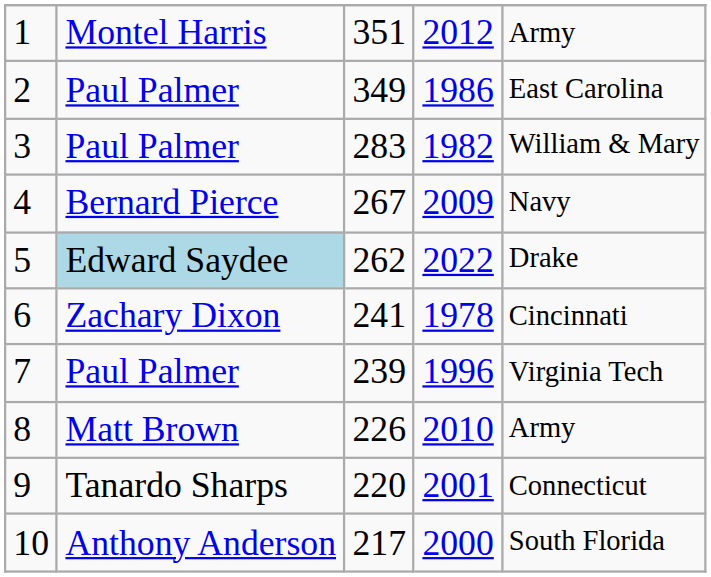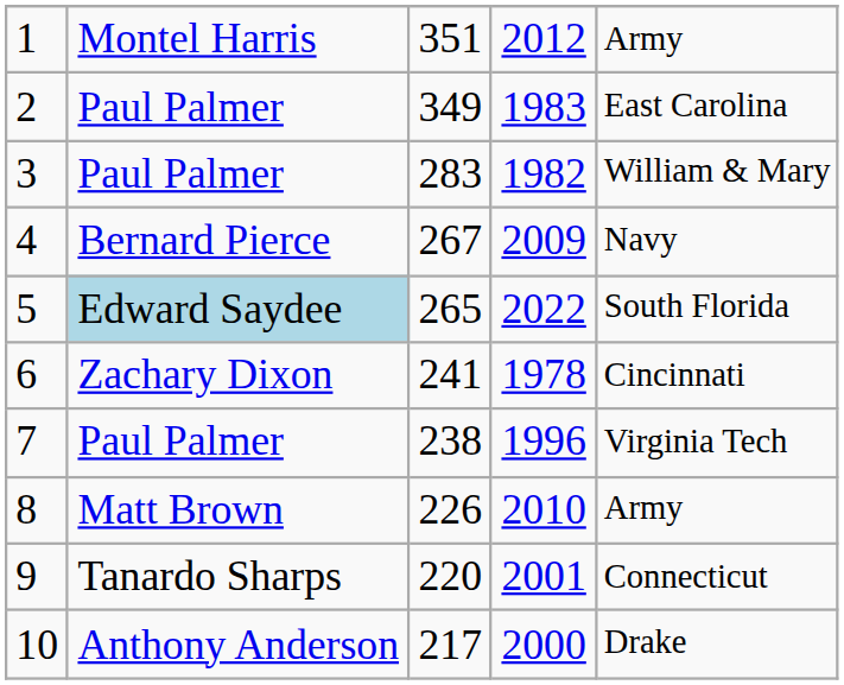 <table class="wikitable">
 <tr>
 </tr>
 <tr>
 <td>1</td>
 <td><a href='#'>Montel Harris</a></td>
 <td>351</td>
 <td><a href='#'>2012</a></td>
 <td style="font-size:80%;">Army</td>
 </tr>
 <tr>
 <td>2</td>
 <td><a href='#'>Paul Palmer</a></td>
 <td>349</td>
-<td><a href='#'>1986</a></td>
+<td><a href='#'>1983</a></td>
 <td style="font-size:80%;">East Carolina</td>
 </tr>
 <tr>
 <td>3</td>
 <td><a href='#'>Paul Palmer</a></td>
 <td>283</td>
 <td><a href='#'>1982</a></td>
 <td style="font-size:80%;">William & Mary</td>
 </tr>
 <tr>
 <td>4</td>
 <td><a href='#'>Bernard Pierce</a></td>
 <td>267</td>
 <td><a href='#'>2009</a></td>
 <td style="font-size:80%;">Navy</td>
 </tr>
 <tr>
 <td>5</td>
 <td style="background: lightblue;">Edward Saydee</td>
-<td>262</td>
+<td>265</td>
 <td><a href='#'>2022</a></td>
-<td style="font-size:80%;">Drake</td>
+<td style="font-size:80%;">South Florida</td>
 </tr>
 <tr>
 <td>6</td>
 <td><a href='#'>Zachary Dixon</a></td>
 <td>241</td>
 <td><a href='#'>1978</a></td>
 <td style="font-size:80%;">Cincinnati</td>
 </tr>
 <tr>
 <td>7</td>
 <td><a href='#'>Paul Palmer</a></td>
-<td>239</td>
+<td>238</td>
 <td><a href='#'>1996</a></td>
 <td style="font-size:80%;">Virginia Tech</td>
 </tr>
 <tr>
 <td>8</td>
 <td><a href='#'>Matt Brown</a></td>
 <td>226</td>
 <td><a href='#'>2010</a></td>
 <td style="font-size:80%;">Army</td>
 </tr>
 <tr>
 <td>9</td>
 <td>Tanardo Sharps</td>
 <td>220</td>
 <td><a href='#'>2001</a></td>
 <td style="font-size:80%;">Connecticut</td>
 </tr>
 <tr>
 <td>10</td>
 <td><a href='#'>Anthony Anderson</a></td>
 <td>217</td>
 <td><a href='#'>2000</a></td>
-<td style="font-size:80%;">South Florida</td>
+<td style="font-size:80%;">Drake</td>
 </tr>
 </table>
